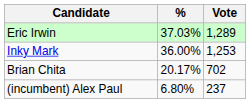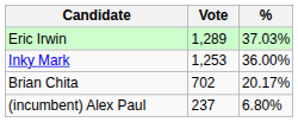 <table class="wikitable">
 <tr>
 <th bgcolor="#DDDDFF" width="200px">Candidate</th>
+<th bgcolor="#DDDDFF" width="50px">Vote</th>
 <th bgcolor="#DDDDFF" width="50px">%</th>
-<th bgcolor="#DDDDFF" width="50px">Vote</th>
 </tr>
 <tr style="text-align:left; background:#cfc;">
 <td>Eric Irwin</td>
+<td>1,289</td>
 <td>37.03%</td>
-<td>1,289</td>
 </tr>
 <tr>
 <td><a href='#'>Inky Mark</a></td>
+<td>1,253</td>
 <td>36.00%</td>
-<td>1,253</td>
 </tr>
 <tr>
 <td>Brian Chita</td>
+<td>702</td>
 <td>20.17%</td>
-<td>702</td>
 </tr>
 <tr>
 <td>(incumbent) Alex Paul</td>
+<td>237</td>
 <td>6.80%</td>
-<td>237</td>
 </tr>
 </table>
